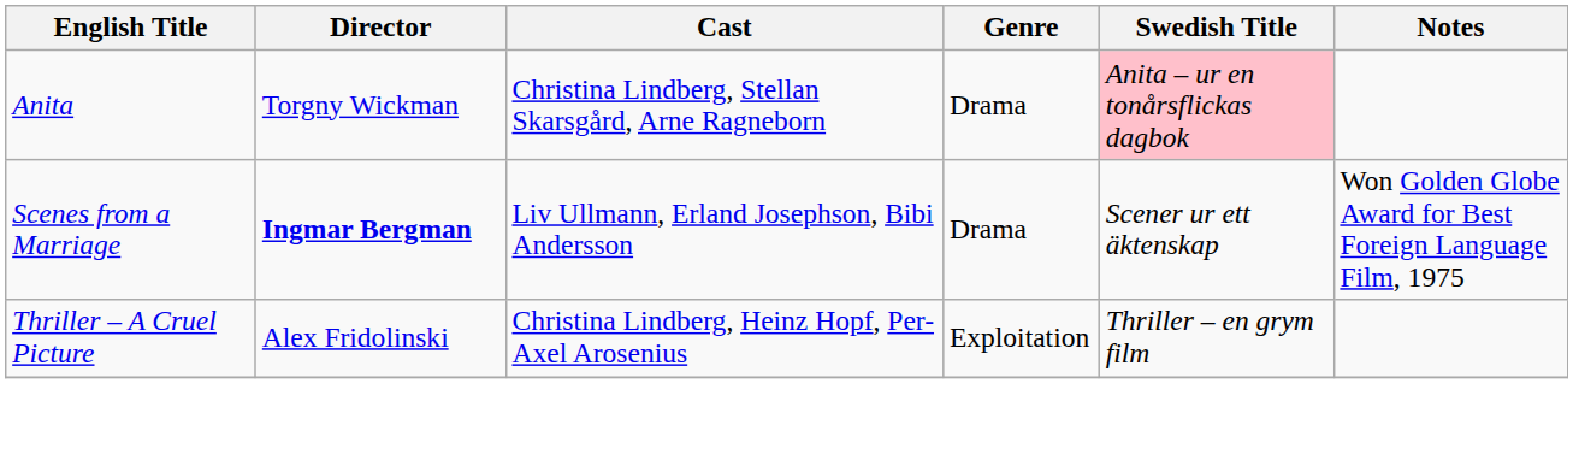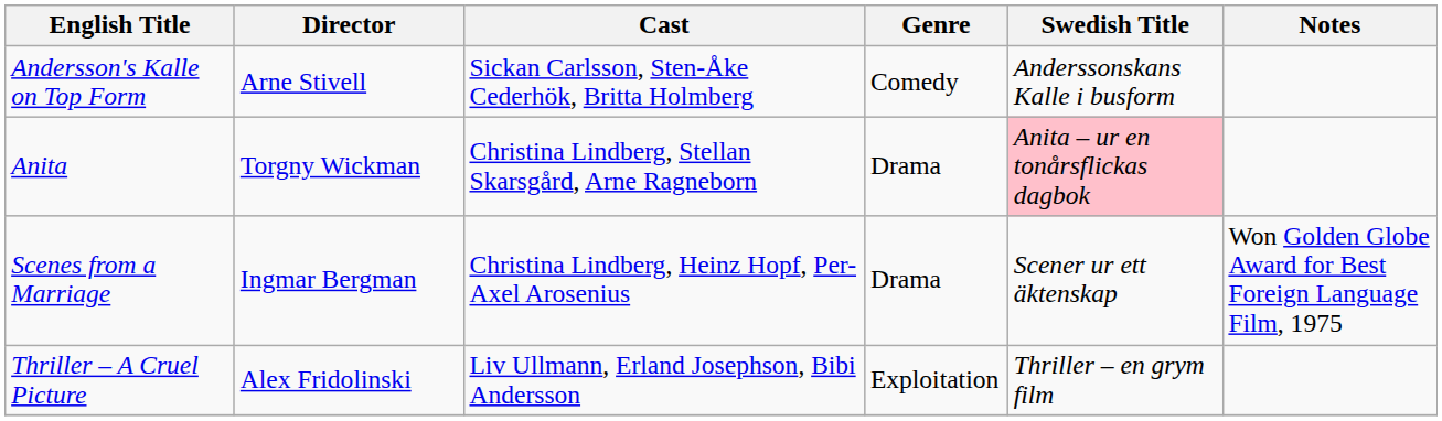 <table class="wikitable" style="width:100%;">
 <tr>
 <th style="width:16%;">English Title</th>
 <th style="width:16%;">Director</th>
 <th style="width:28%;">Cast</th>
 <th style="width:10%;">Genre</th>
 <th style="width:15%;">Swedish Title</th>
 <th style="width:15%;">Notes</th>
+</tr>
+<tr>
+<td><em><a href='#'>Andersson's Kalle on Top Form</a></em></td>
+<td><a href='#'>Arne Stivell</a></td>
+<td><a href='#'>Sickan Carlsson</a>, <a href='#'>Sten-Åke Cederhök</a>, <a href='#'>Britta Holmberg</a></td>
+<td>Comedy</td>
+<td><em>Anderssonskans Kalle i busform</em></td>
+<td></td>
 </tr>
 <tr>
 <td><em><a href='#'>Anita</a></em></td>
 <td><a href='#'>Torgny Wickman</a></td>
 <td><a href='#'>Christina Lindberg</a>, <a href='#'>Stellan Skarsgård</a>, <a href='#'>Arne Ragneborn</a></td>
 <td>Drama</td>
 <td style="background: pink;"><em>Anita – ur en tonårsflickas dagbok</em></td>
 <td></td>
 </tr>
 <tr>
 <td><em><a href='#'>Scenes from a Marriage</a></em></td>
-<td><strong><a href='#'>Ingmar Bergman</a></strong></td>
-<td><a href='#'>Liv Ullmann</a>, <a href='#'>Erland Josephson</a>, <a href='#'>Bibi Andersson</a></td>
+<td><a href='#'>Ingmar Bergman</a></td>
+<td><a href='#'>Christina Lindberg</a>, <a href='#'>Heinz Hopf</a>, <a href='#'>Per-Axel Arosenius </a></td>
 <td>Drama</td>
 <td><em>Scener ur ett äktenskap</em></td>
 <td>Won <a href='#'>Golden Globe Award for Best Foreign Language Film</a>, 1975</td>
 </tr>
 <tr>
 <td><em><a href='#'>Thriller – A Cruel Picture</a></em></td>
 <td><a href='#'>Alex Fridolinski</a></td>
-<td><a href='#'>Christina Lindberg</a>, <a href='#'>Heinz Hopf</a>, <a href='#'>Per-Axel Arosenius </a></td>
+<td><a href='#'>Liv Ullmann</a>, <a href='#'>Erland Josephson</a>, <a href='#'>Bibi Andersson</a></td>
 <td>Exploitation</td>
 <td><em>Thriller – en grym film</em></td>
 <td></td>
 </tr>
 <tr>
 </tr>
 </table>
